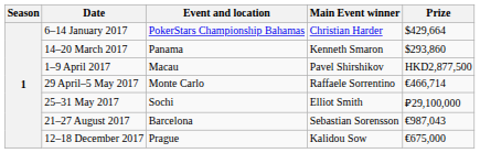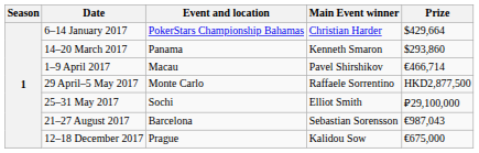 <table class="wikitable sortable" style="font-size:92%;">
 <tr>
 <th>Season</th>
 <th>Date</th>
 <th>Event and location</th>
 <th>Main Event winner</th>
 <th>Prize</th>
 </tr>
 <tr>
 <th rowspan=7>1</th>
 <td>6–14 January 2017</td>
 <td> <a href='#'>PokerStars Championship Bahamas</a></td>
 <td> <a href='#'>Christian Harder</a></td>
 <td>$429,664</td>
 </tr>
 <tr>
 <td>14–20 March 2017</td>
 <td> Panama</td>
 <td> Kenneth Smaron</td>
 <td>$293,860</td>
 </tr>
 <tr>
 <td>1–9 April 2017</td>
 <td> Macau</td>
 <td> Pavel Shirshikov</td>
-<td>HKD2,877,500</td>
+<td>€466,714</td>
 </tr>
 <tr>
 <td>29 April–5 May 2017</td>
 <td> Monte Carlo</td>
 <td> Raffaele Sorrentino</td>
-<td>€466,714</td>
+<td>HKD2,877,500</td>
 </tr>
 <tr>
 <td>25–31 May 2017</td>
 <td> Sochi</td>
 <td> Elliot Smith</td>
 <td>₽29,100,000</td>
 </tr>
 <tr>
 <td>21–27 August 2017</td>
 <td> Barcelona</td>
 <td> Sebastian Sorensson</td>
 <td>€987,043</td>
 </tr>
 <tr>
 <td>12–18 December 2017</td>
 <td> Prague</td>
 <td> Kalidou Sow</td>
 <td>€675,000</td>
 </tr>
 </table>
